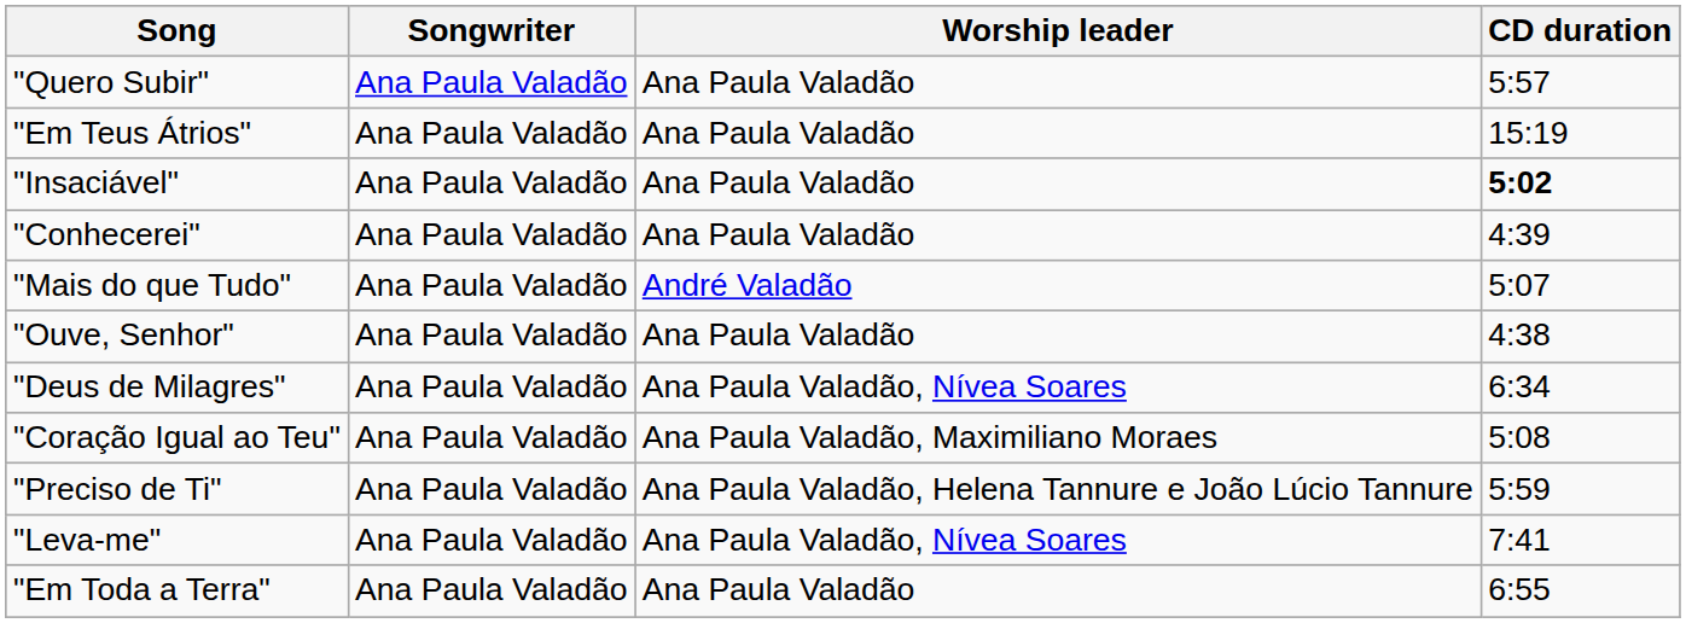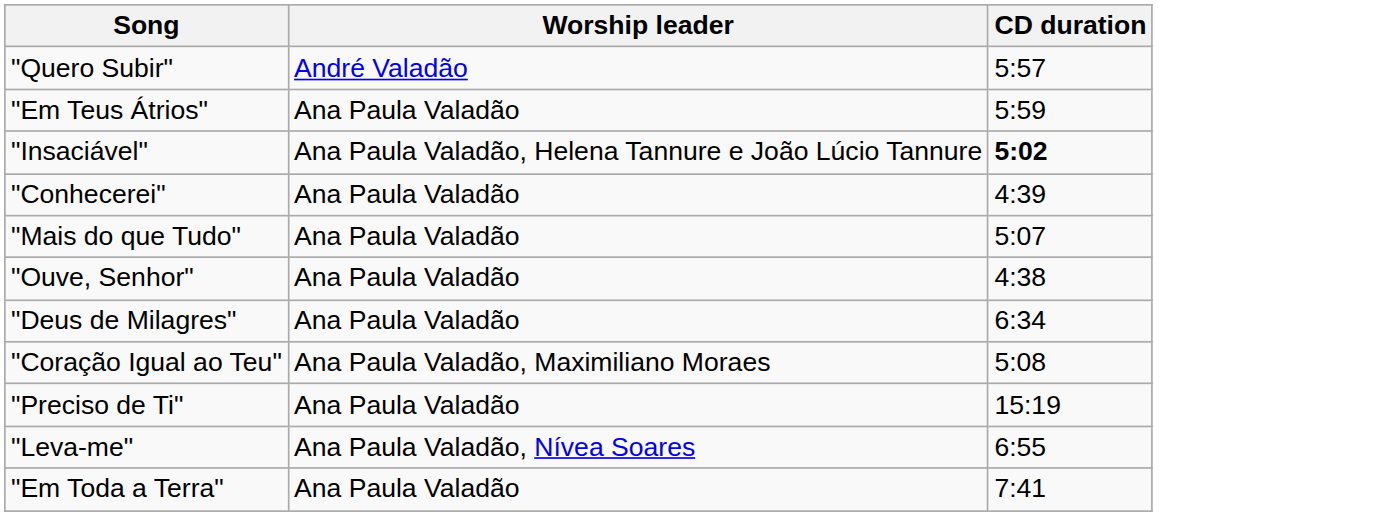 <table class="wikitable">
 <tr>
 <th>Song</th>
-<th>Songwriter</th>
 <th>Worship leader</th>
 <th>CD duration</th>
 </tr>
 <tr>
 <td>"Quero Subir"</td>
-<td><a href='#'>Ana Paula Valadão</a></td>
-<td>Ana Paula Valadão</td>
+<td><a href='#'>André Valadão</a></td>
 <td>5:57</td>
 </tr>
 <tr>
 <td>"Em Teus Átrios"</td>
 <td>Ana Paula Valadão</td>
-<td>Ana Paula Valadão</td>
-<td>15:19</td>
+<td>5:59</td>
 </tr>
 <tr>
 <td>"Insaciável"</td>
-<td>Ana Paula Valadão</td>
-<td>Ana Paula Valadão</td>
+<td>Ana Paula Valadão, Helena Tannure e João Lúcio Tannure</td>
 <td><strong>5:02</strong></td>
 </tr>
 <tr>
 <td>"Conhecerei"</td>
-<td>Ana Paula Valadão</td>
 <td>Ana Paula Valadão</td>
 <td>4:39</td>
 </tr>
 <tr>
 <td>"Mais do que Tudo"</td>
 <td>Ana Paula Valadão</td>
-<td><a href='#'>André Valadão</a></td>
 <td>5:07</td>
 </tr>
 <tr>
 <td>"Ouve, Senhor"</td>
-<td>Ana Paula Valadão</td>
 <td>Ana Paula Valadão</td>
 <td>4:38</td>
 </tr>
 <tr>
 <td>"Deus de Milagres"</td>
 <td>Ana Paula Valadão</td>
-<td>Ana Paula Valadão, <a href='#'>Nívea Soares</a></td>
 <td>6:34</td>
 </tr>
 <tr>
 <td>"Coração Igual ao Teu"</td>
-<td>Ana Paula Valadão</td>
 <td>Ana Paula Valadão, Maximiliano Moraes</td>
 <td>5:08</td>
 </tr>
 <tr>
 <td>"Preciso de Ti"</td>
 <td>Ana Paula Valadão</td>
-<td>Ana Paula Valadão, Helena Tannure e João Lúcio Tannure</td>
-<td>5:59</td>
+<td>15:19</td>
 </tr>
 <tr>
 <td>"Leva-me"</td>
-<td>Ana Paula Valadão</td>
 <td>Ana Paula Valadão, <a href='#'>Nívea Soares</a></td>
-<td>7:41</td>
+<td>6:55</td>
 </tr>
 <tr>
 <td>"Em Toda a Terra"</td>
 <td>Ana Paula Valadão</td>
-<td>Ana Paula Valadão</td>
-<td>6:55</td>
+<td>7:41</td>
 </tr>
 </table>
